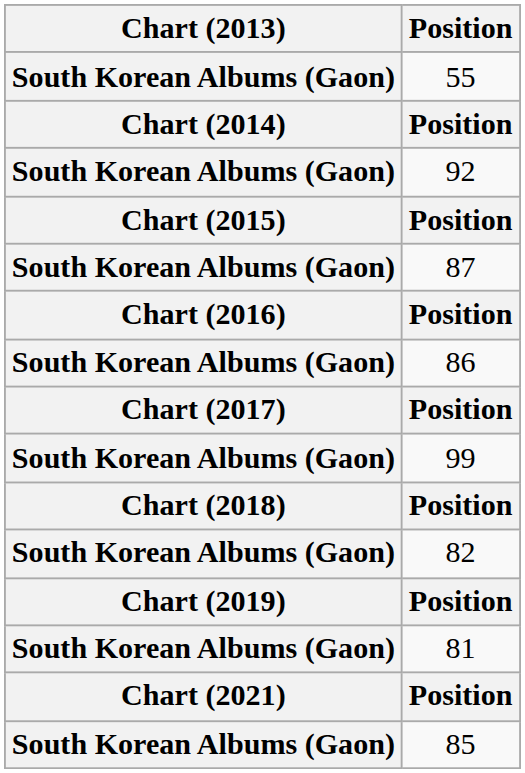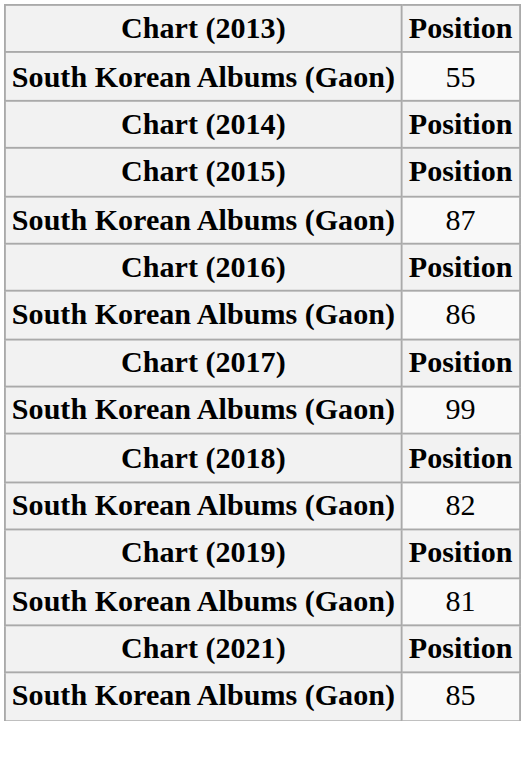 <table class="wikitable sortable plainrowheaders" style="text-align:center">
 <tr>
 <th>Chart (2013)</th>
 <th>Position</th>
 </tr>
 <tr>
 <th scope="row">South Korean Albums (Gaon)</th>
 <td>55</td>
 </tr>
 <tr>
 <th>Chart (2014)</th>
 <th>Position</th>
-</tr>
-<tr>
-<th scope="row">South Korean Albums (Gaon)</th>
-<td>92</td>
 </tr>
 <tr>
 <th>Chart (2015)</th>
 <th>Position</th>
 </tr>
 <tr>
 <th scope="row">South Korean Albums (Gaon)</th>
 <td>87</td>
 </tr>
 <tr>
 <th>Chart (2016)</th>
 <th>Position</th>
 </tr>
 <tr>
 <th scope="row">South Korean Albums (Gaon)</th>
 <td>86</td>
 </tr>
 <tr>
 <th>Chart (2017)</th>
 <th>Position</th>
 </tr>
 <tr>
 <th scope="row">South Korean Albums (Gaon)</th>
 <td>99</td>
 </tr>
 <tr>
 <th>Chart (2018)</th>
 <th>Position</th>
 </tr>
 <tr>
 <th scope="row">South Korean Albums (Gaon)</th>
 <td>82</td>
 </tr>
 <tr>
 <th>Chart (2019)</th>
 <th>Position</th>
 </tr>
 <tr>
 <th scope="row">South Korean Albums (Gaon)</th>
 <td>81</td>
 </tr>
 <tr>
 <th>Chart (2021)</th>
 <th>Position</th>
 </tr>
 <tr>
 <th scope="row">South Korean Albums (Gaon)</th>
 <td>85</td>
 </tr>
 </table>
